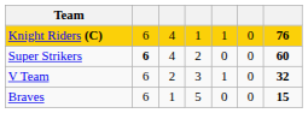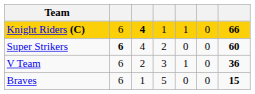 <table class="wikitable" style="text-align:center">
 <tr>
 <th width="150">Team</th>
 <th width="25"></th>
 <th width="25"></th>
 <th width="25"></th>
 <th width="25"></th>
 <th width="25"></th>
 <th width="40"></th>
 </tr>
 <tr style="background:#fbd009">
 <td style="text-align:left"><a href='#'>Knight Riders</a> <strong>(C)</strong></td>
 <td>6</td>
-<td>4</td>
+<td><strong>4</strong></td>
 <td>1</td>
 <td>1</td>
 <td>0</td>
-<td><strong>76</strong></td>
+<td><strong>66</strong></td>
 </tr>
 <tr>
 <td style="text-align:left"><a href='#'>Super Strikers</a></td>
 <td><strong>6</strong></td>
 <td>4</td>
 <td>2</td>
 <td>0</td>
 <td>0</td>
 <td><strong>60</strong></td>
 </tr>
 <tr>
 <td style="text-align:left"><a href='#'>V Team</a></td>
 <td>6</td>
 <td>2</td>
 <td>3</td>
 <td>1</td>
 <td>0</td>
-<td><strong>32</strong></td>
+<td><strong>36</strong></td>
 </tr>
 <tr>
 <td style="text-align:left"><a href='#'>Braves</a></td>
 <td>6</td>
 <td>1</td>
 <td>5</td>
 <td>0</td>
 <td>0</td>
 <td><strong>15</strong></td>
 </tr>
 </table>
